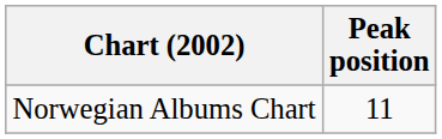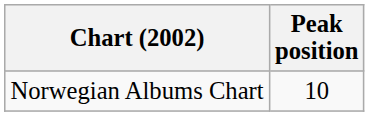 <table class="wikitable sortable">
 <tr>
 <th>Chart (2002)</th>
 <th>Peak<br>position</th>
 </tr>
 <tr>
 <td align="left">Norwegian Albums Chart</td>
-<td style="text-align:center;">11</td>
+<td style="text-align:center;">10</td>
 </tr>
 </table>
